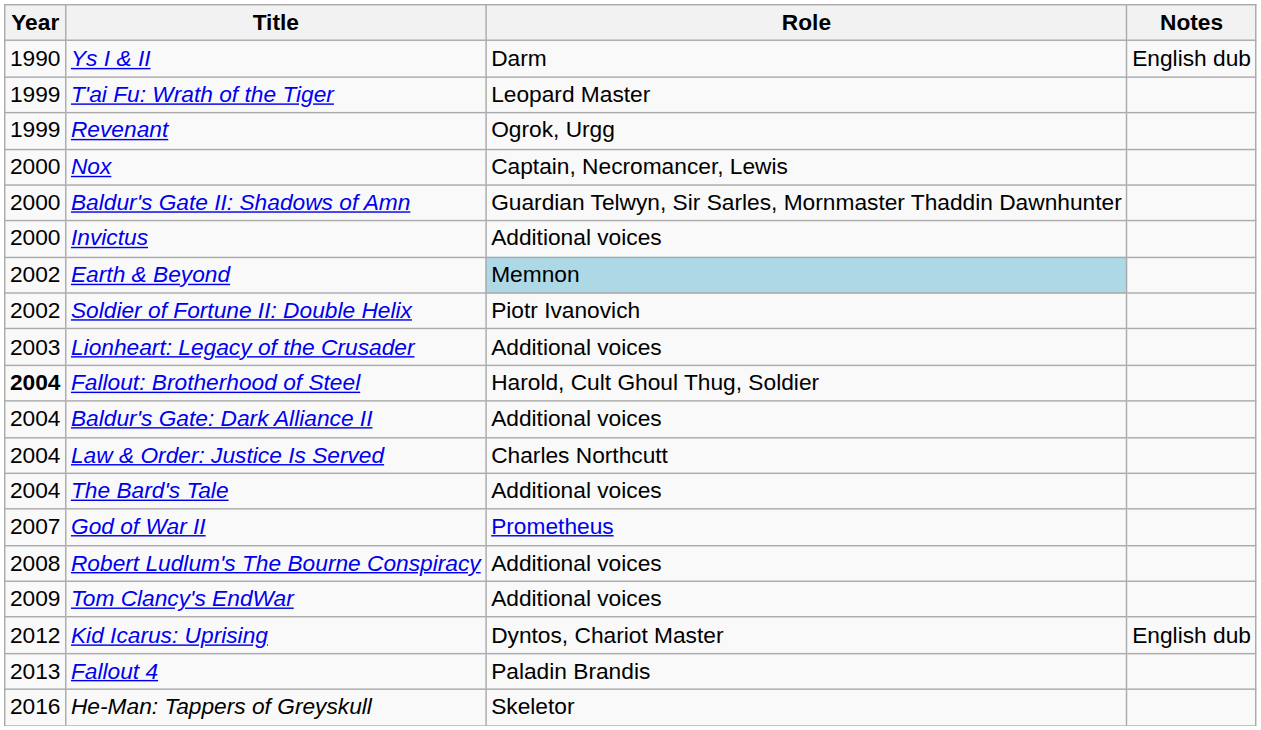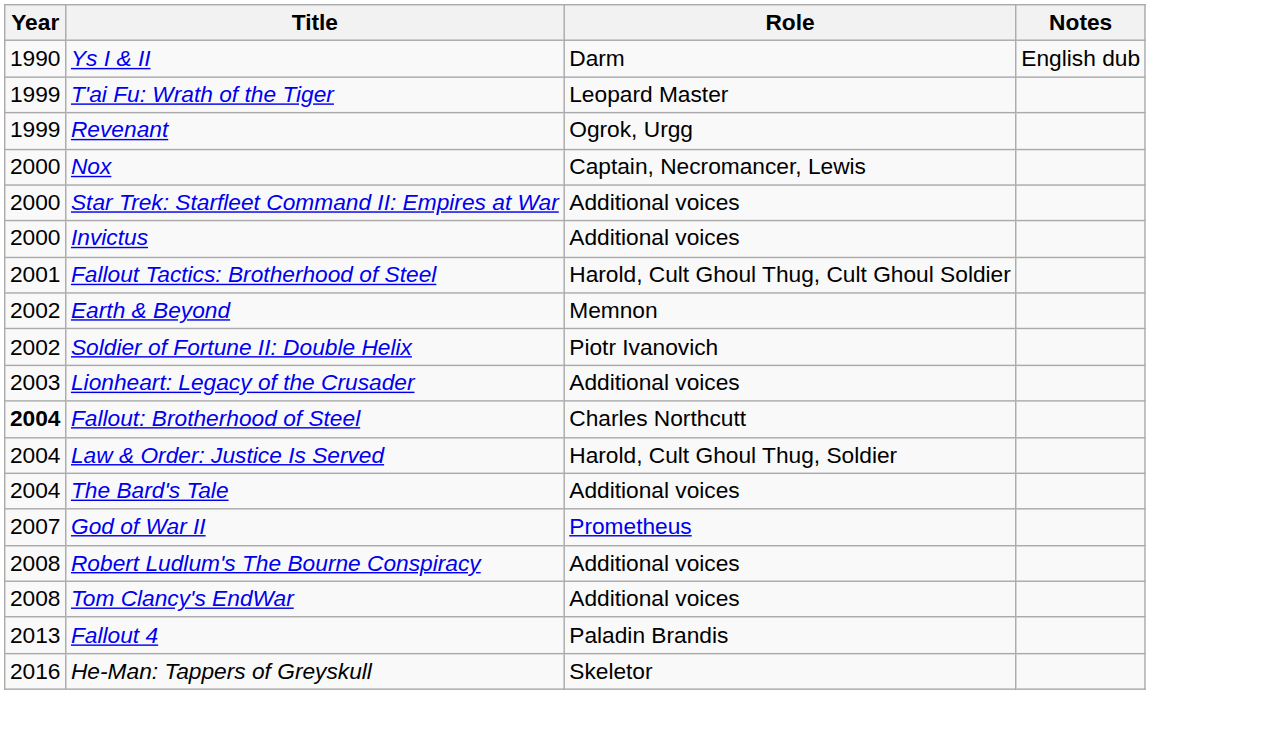 <table class="wikitable sortable">
 <tr>
 <th>Year</th>
 <th>Title</th>
 <th>Role</th>
 <th class="unsortable">Notes</th>
 </tr>
 <tr>
 <td>1990</td>
 <td><em><a href='#'>Ys I & II</a></em></td>
 <td>Darm</td>
 <td>English dub</td>
 </tr>
 <tr>
 <td>1999</td>
 <td><em><a href='#'>T'ai Fu: Wrath of the Tiger</a></em></td>
 <td>Leopard Master</td>
 <td></td>
 </tr>
 <tr>
 <td>1999</td>
 <td><em><a href='#'>Revenant</a></em></td>
 <td>Ogrok, Urgg</td>
 <td></td>
 </tr>
 <tr>
 <td>2000</td>
 <td><em><a href='#'>Nox</a></em></td>
 <td>Captain, Necromancer, Lewis</td>
 <td></td>
 </tr>
 <tr>
 <td>2000</td>
-<td><em><a href='#'>Baldur's Gate II: Shadows of Amn</a></em></td>
-<td>Guardian Telwyn, Sir Sarles, Mornmaster Thaddin Dawnhunter</td>
+<td><em><a href='#'>Star Trek: Starfleet Command II: Empires at War</a></em></td>
+<td>Additional voices</td>
 <td></td>
 </tr>
 <tr>
 <td>2000</td>
 <td><em><a href='#'>Invictus</a></em></td>
 <td>Additional voices</td>
 <td></td>
 </tr>
 <tr>
+<td>2001</td>
+<td><em><a href='#'>Fallout Tactics: Brotherhood of Steel</a></em></td>
+<td>Harold, Cult Ghoul Thug, Cult Ghoul Soldier</td>
+<td></td>
+</tr>
+<tr>
 <td>2002</td>
 <td><em><a href='#'>Earth & Beyond</a></em></td>
-<td style="background: lightblue;">Memnon</td>
+<td>Memnon</td>
 <td></td>
 </tr>
 <tr>
 <td>2002</td>
 <td><em><a href='#'>Soldier of Fortune II: Double Helix</a></em></td>
 <td>Piotr Ivanovich</td>
 <td></td>
 </tr>
 <tr>
 <td>2003</td>
 <td><em><a href='#'>Lionheart: Legacy of the Crusader</a></em></td>
 <td>Additional voices</td>
 <td></td>
 </tr>
 <tr>
 <td><strong>2004</strong></td>
 <td><em><a href='#'>Fallout: Brotherhood of Steel</a></em></td>
-<td>Harold, Cult Ghoul Thug, Soldier</td>
-<td></td>
-</tr>
-<tr>
-<td>2004</td>
-<td><em><a href='#'>Baldur's Gate: Dark Alliance II</a></em></td>
-<td>Additional voices</td>
+<td>Charles Northcutt</td>
 <td></td>
 </tr>
 <tr>
 <td>2004</td>
 <td><em><a href='#'>Law & Order: Justice Is Served</a></em></td>
-<td>Charles Northcutt</td>
+<td>Harold, Cult Ghoul Thug, Soldier</td>
 <td></td>
 </tr>
 <tr>
 <td>2004</td>
 <td><em><a href='#'>The Bard's Tale</a></em></td>
 <td>Additional voices</td>
 <td></td>
 </tr>
 <tr>
 <td>2007</td>
 <td><em><a href='#'>God of War II</a></em></td>
 <td><a href='#'>Prometheus</a></td>
 <td></td>
 </tr>
 <tr>
 <td>2008</td>
 <td><em><a href='#'>Robert Ludlum's The Bourne Conspiracy</a></em></td>
 <td>Additional voices</td>
 <td></td>
 </tr>
 <tr>
-<td>2009</td>
+<td>2008</td>
 <td><em><a href='#'>Tom Clancy's EndWar</a></em></td>
 <td>Additional voices</td>
 <td></td>
-</tr>
-<tr>
-<td>2012</td>
-<td><em><a href='#'>Kid Icarus: Uprising</a></em></td>
-<td>Dyntos, Chariot Master</td>
-<td>English dub</td>
 </tr>
 <tr>
 <td>2013</td>
 <td><em><a href='#'>Fallout 4</a></em></td>
 <td>Paladin Brandis</td>
 <td></td>
 </tr>
 <tr>
 <td>2016</td>
 <td><em>He-Man: Tappers of Greyskull</em></td>
 <td>Skeletor</td>
 <td></td>
 </tr>
 </table>
